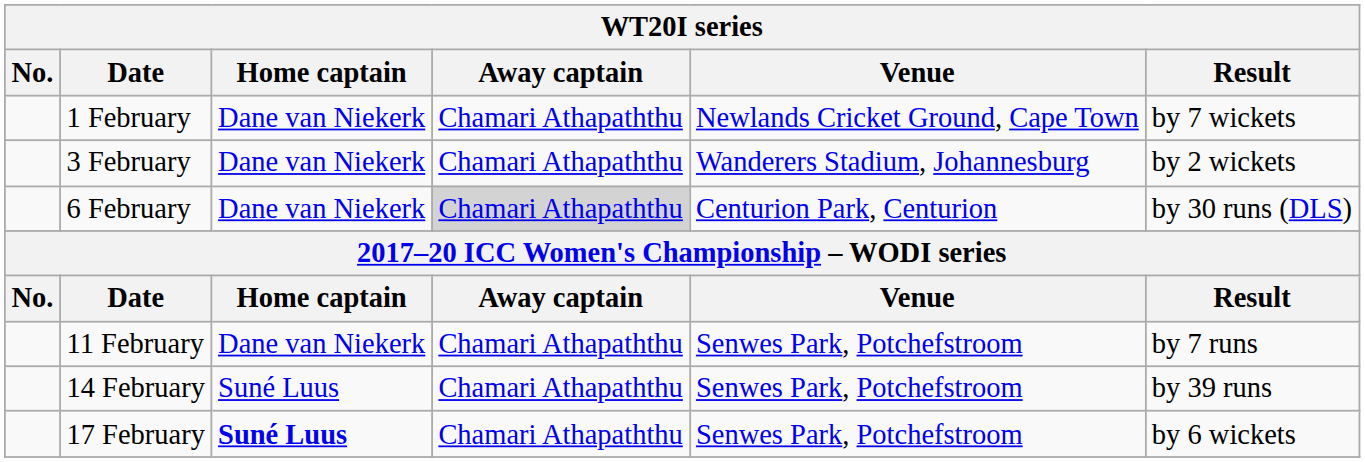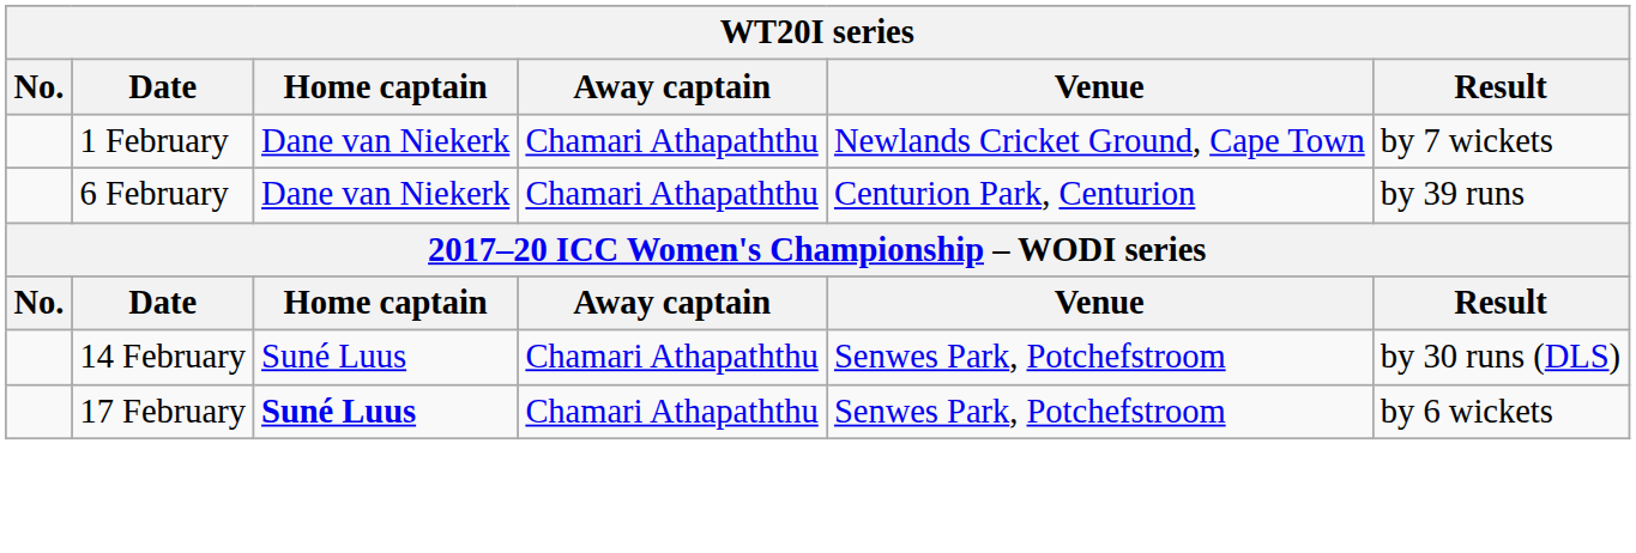 <table class="wikitable">
 <tr>
 <th colspan="6">WT20I series</th>
 </tr>
 <tr>
 <th>No.</th>
 <th>Date</th>
 <th>Home captain</th>
 <th>Away captain</th>
 <th>Venue</th>
 <th>Result</th>
 </tr>
 <tr>
 <td></td>
 <td>1 February</td>
 <td><a href='#'>Dane van Niekerk</a></td>
 <td><a href='#'>Chamari Athapaththu</a></td>
 <td><a href='#'>Newlands Cricket Ground</a>, <a href='#'>Cape Town</a></td>
 <td> by 7 wickets</td>
 </tr>
 <tr>
 <td></td>
-<td>3 February</td>
+<td>6 February</td>
 <td><a href='#'>Dane van Niekerk</a></td>
 <td><a href='#'>Chamari Athapaththu</a></td>
-<td><a href='#'>Wanderers Stadium</a>, <a href='#'>Johannesburg</a></td>
-<td> by 2 wickets</td>
-</tr>
-<tr>
-<td></td>
-<td>6 February</td>
-<td><a href='#'>Dane van Niekerk</a></td>
-<td style="background: lightgrey;"><a href='#'>Chamari Athapaththu</a></td>
 <td><a href='#'>Centurion Park</a>, <a href='#'>Centurion</a></td>
-<td> by 30 runs (<a href='#'>DLS</a>)</td>
+<td> by 39 runs</td>
 </tr>
 <tr>
 <th colspan="6"><a href='#'>2017–20 ICC Women's Championship</a> – WODI series</th>
 </tr>
 <tr>
 <th>No.</th>
 <th>Date</th>
 <th>Home captain</th>
 <th>Away captain</th>
 <th>Venue</th>
 <th>Result</th>
 </tr>
 <tr>
 <td></td>
-<td>11 February</td>
-<td><a href='#'>Dane van Niekerk</a></td>
-<td><a href='#'>Chamari Athapaththu</a></td>
-<td><a href='#'>Senwes Park</a>, <a href='#'>Potchefstroom</a></td>
-<td> by 7 runs</td>
-</tr>
-<tr>
-<td></td>
 <td>14 February</td>
 <td><a href='#'>Suné Luus</a></td>
 <td><a href='#'>Chamari Athapaththu</a></td>
 <td><a href='#'>Senwes Park</a>, <a href='#'>Potchefstroom</a></td>
-<td> by 39 runs</td>
+<td> by 30 runs (<a href='#'>DLS</a>)</td>
 </tr>
 <tr>
 <td></td>
 <td>17 February</td>
 <td><strong><a href='#'>Suné Luus</a></strong></td>
 <td><a href='#'>Chamari Athapaththu</a></td>
 <td><a href='#'>Senwes Park</a>, <a href='#'>Potchefstroom</a></td>
 <td> by 6 wickets</td>
 </tr>
 </table>
